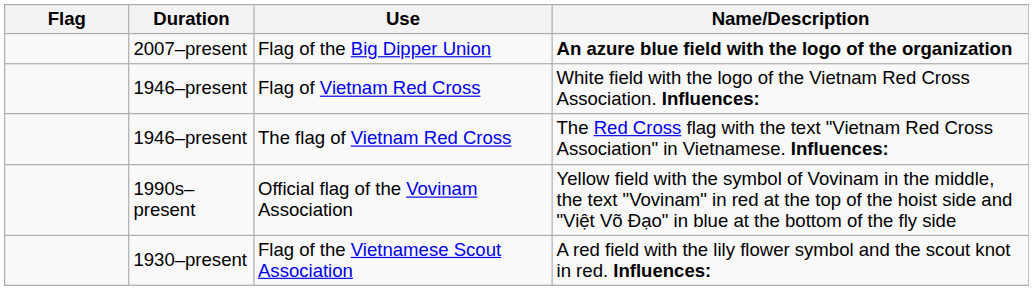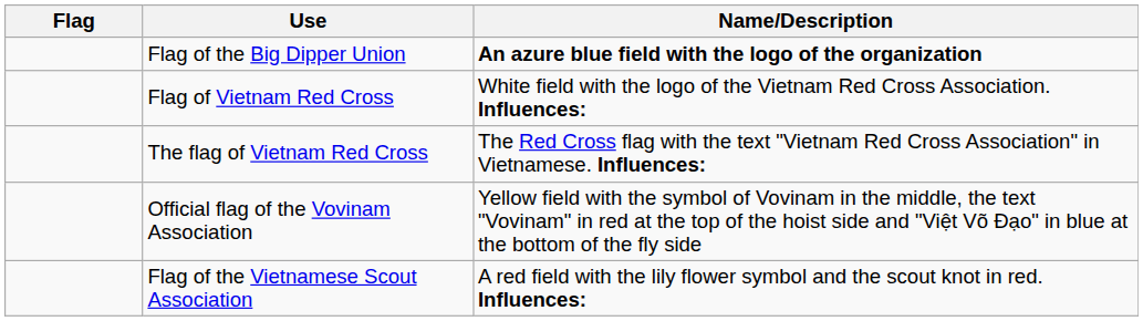 <table class="wikitable" style="width:100%">
 <tr>
 <th width="100px">Flag</th>
-<th width="100px">Duration</th>
 <th width="250px">Use</th>
 <th style="min-width:250px">Name/Description</th>
 </tr>
 <tr>
 <td></td>
-<td>2007–present</td>
 <td>Flag of the <a href='#'>Big Dipper Union</a></td>
 <td><strong>An azure blue field with the logo of the organization</strong></td>
 </tr>
 <tr>
 <td></td>
-<td>1946–present</td>
 <td>Flag of <a href='#'>Vietnam Red Cross</a></td>
 <td>White field with the logo of the Vietnam Red Cross Association.  <strong>Influences:</strong> </td>
 </tr>
 <tr>
 <td></td>
-<td>1946–present</td>
 <td>The flag of <a href='#'>Vietnam Red Cross</a></td>
 <td>The <a href='#'>Red Cross</a> flag with the text "Vietnam Red Cross Association" in Vietnamese. <strong>Influences:</strong> </td>
 </tr>
 <tr>
 <td></td>
-<td>1990s–present</td>
 <td>Official flag of the <a href='#'>Vovinam</a> Association</td>
 <td>Yellow field with the symbol of Vovinam in the middle, the text "Vovinam" in red at the top of the hoist side and "Việt Võ Đạo" in blue at the bottom of the fly side</td>
 </tr>
 <tr>
 <td></td>
-<td>1930–present</td>
 <td>Flag of the <a href='#'>Vietnamese Scout Association</a></td>
 <td>A red field with the lily flower symbol and the scout knot in red. <strong>Influences:</strong> </td>
 </tr>
 </table>
